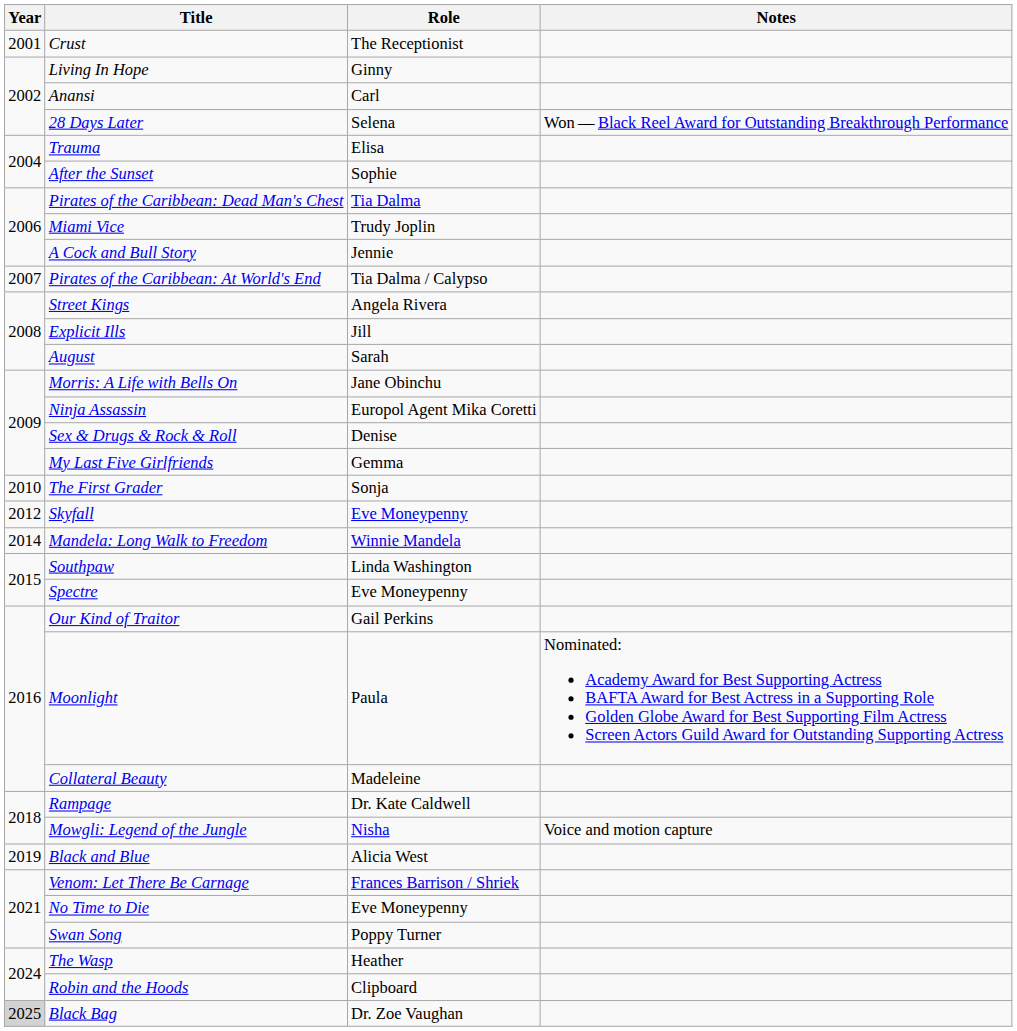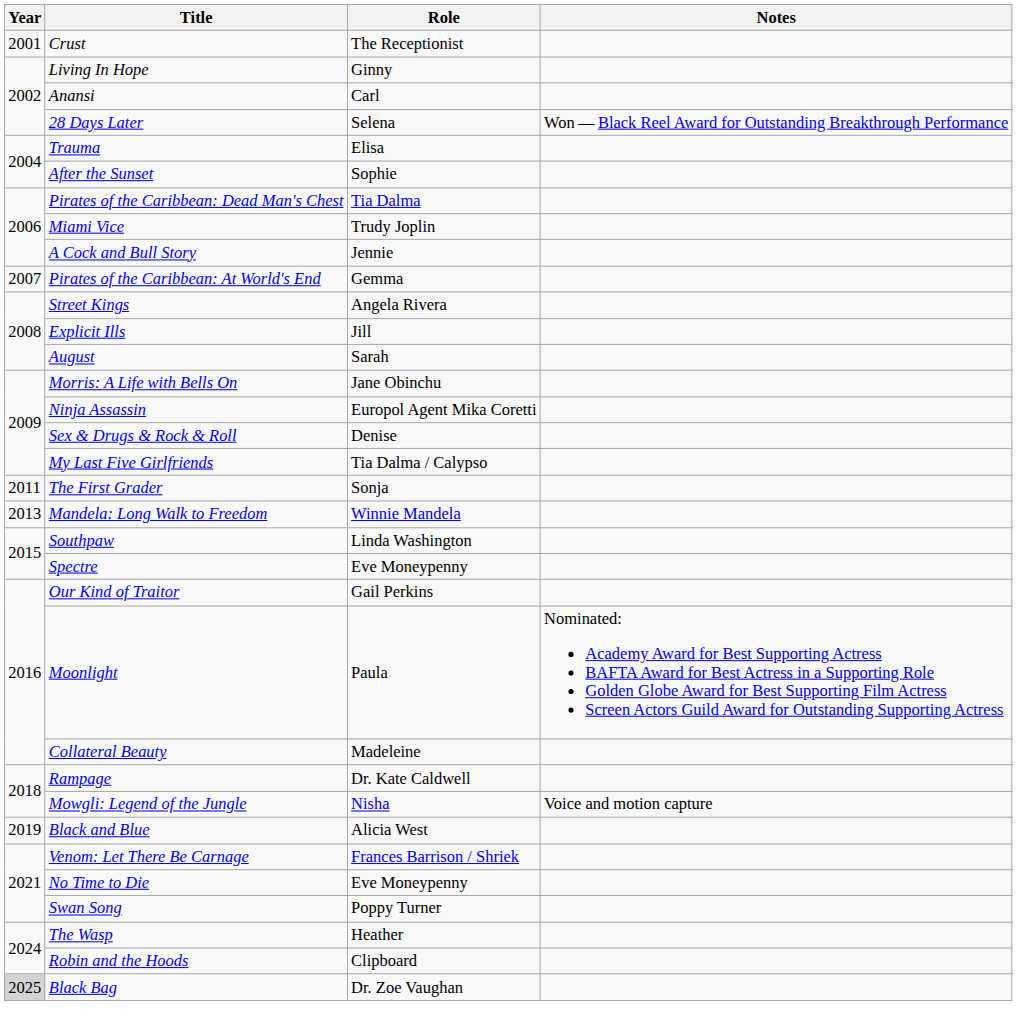 <table class="wikitable sortable">
 <tr>
 <th>Year</th>
 <th>Title</th>
 <th>Role</th>
 <th class="unsortable">Notes</th>
 </tr>
 <tr>
 <td>2001</td>
 <td><em>Crust</em></td>
 <td>The Receptionist</td>
 <td></td>
 </tr>
 <tr>
 <td rowspan="3">2002</td>
 <td><em>Living In Hope</em></td>
 <td>Ginny</td>
 <td></td>
 </tr>
 <tr>
 <td><em>Anansi</em></td>
 <td>Carl</td>
 <td></td>
 </tr>
 <tr>
 <td><em><a href='#'>28 Days Later</a></em></td>
 <td>Selena</td>
 <td>Won — <a href='#'>Black Reel Award for Outstanding Breakthrough Performance</a></td>
 </tr>
 <tr>
 <td rowspan="2">2004</td>
 <td><em><a href='#'>Trauma</a></em></td>
 <td>Elisa</td>
 <td></td>
 </tr>
 <tr>
 <td><em><a href='#'>After the Sunset</a></em></td>
 <td>Sophie</td>
 <td></td>
 </tr>
 <tr>
 <td rowspan="3">2006</td>
 <td><em><a href='#'>Pirates of the Caribbean: Dead Man's Chest</a></em></td>
 <td><a href='#'>Tia Dalma</a></td>
 <td></td>
 </tr>
 <tr>
 <td><em><a href='#'>Miami Vice</a></em></td>
 <td>Trudy Joplin</td>
 <td></td>
 </tr>
 <tr>
 <td><em><a href='#'>A Cock and Bull Story</a></em></td>
 <td>Jennie</td>
 <td></td>
 </tr>
 <tr>
 <td>2007</td>
 <td><em><a href='#'>Pirates of the Caribbean: At World's End</a></em></td>
-<td>Tia Dalma / Calypso</td>
+<td>Gemma</td>
 <td></td>
 </tr>
 <tr>
 <td rowspan="3">2008</td>
 <td><em><a href='#'>Street Kings</a></em></td>
 <td>Angela Rivera</td>
 <td></td>
 </tr>
 <tr>
 <td><em><a href='#'>Explicit Ills</a></em></td>
 <td>Jill</td>
 <td></td>
 </tr>
 <tr>
 <td><em><a href='#'>August</a></em></td>
 <td>Sarah</td>
 <td></td>
 </tr>
 <tr>
 <td rowspan="4">2009</td>
 <td><em><a href='#'>Morris: A Life with Bells On</a></em></td>
 <td>Jane Obinchu</td>
 <td></td>
 </tr>
 <tr>
 <td><em><a href='#'>Ninja Assassin</a></em></td>
 <td>Europol Agent Mika Coretti</td>
 <td></td>
 </tr>
 <tr>
 <td><em><a href='#'>Sex & Drugs & Rock & Roll</a></em></td>
 <td>Denise</td>
 <td></td>
 </tr>
 <tr>
 <td><em><a href='#'>My Last Five Girlfriends</a></em></td>
-<td>Gemma</td>
+<td>Tia Dalma / Calypso</td>
 <td></td>
 </tr>
 <tr>
-<td>2010</td>
+<td>2011</td>
 <td><em><a href='#'>The First Grader</a></em></td>
 <td>Sonja</td>
 <td></td>
 </tr>
 <tr>
-<td>2012</td>
-<td><em><a href='#'>Skyfall</a></em></td>
-<td><a href='#'>Eve Moneypenny</a></td>
-<td></td>
-</tr>
-<tr>
-<td>2014</td>
+<td>2013</td>
 <td><em><a href='#'>Mandela: Long Walk to Freedom</a></em></td>
 <td><a href='#'>Winnie Mandela</a></td>
 <td></td>
 </tr>
 <tr>
 <td rowspan="2">2015</td>
 <td><em><a href='#'>Southpaw</a></em></td>
 <td>Linda Washington</td>
 <td></td>
 </tr>
 <tr>
 <td><em><a href='#'>Spectre</a></em></td>
 <td>Eve Moneypenny</td>
 <td></td>
 </tr>
 <tr>
 <td rowspan="3">2016</td>
 <td><em><a href='#'>Our Kind of Traitor</a></em></td>
 <td>Gail Perkins</td>
 <td></td>
 </tr>
 <tr>
 <td><em><a href='#'>Moonlight</a></em></td>
 <td>Paula</td>
 <td>Nominated:<br><ul><li><a href='#'>Academy Award for Best Supporting Actress</a></li><li><a href='#'>BAFTA Award for Best Actress in a Supporting Role</a></li><li><a href='#'>Golden Globe Award for Best Supporting Film Actress</a></li><li><a href='#'>Screen Actors Guild Award for Outstanding Supporting Actress</a></li></ul></td>
 </tr>
 <tr>
 <td><em><a href='#'>Collateral Beauty</a></em></td>
 <td>Madeleine</td>
 <td></td>
 </tr>
 <tr>
 <td rowspan="2">2018</td>
 <td><em><a href='#'>Rampage</a></em></td>
 <td>Dr. Kate Caldwell</td>
 <td></td>
 </tr>
 <tr>
 <td><em><a href='#'>Mowgli: Legend of the Jungle</a></em></td>
 <td><a href='#'>Nisha</a></td>
 <td>Voice and motion capture</td>
 </tr>
 <tr>
 <td>2019</td>
 <td scope=row><em><a href='#'>Black and Blue</a></em></td>
 <td>Alicia West</td>
 <td></td>
 </tr>
 <tr>
 <td rowspan="3">2021</td>
 <td scope=row><em><a href='#'>Venom: Let There Be Carnage</a></em></td>
 <td><a href='#'>Frances Barrison / Shriek</a></td>
 <td></td>
 </tr>
 <tr>
 <td scope=row><em><a href='#'>No Time to Die</a></em></td>
 <td>Eve Moneypenny</td>
 <td></td>
 </tr>
 <tr>
 <td><em><a href='#'>Swan Song</a></em></td>
 <td>Poppy Turner</td>
 <td></td>
 </tr>
 <tr>
 <td rowspan="2">2024</td>
 <td><em><a href='#'>The Wasp</a></em></td>
 <td>Heather</td>
 <td></td>
 </tr>
 <tr>
 <td><em><a href='#'>Robin and the Hoods</a></em></td>
 <td>Clipboard</td>
 <td></td>
 </tr>
 <tr>
 <td style="background: lightgrey;">2025</td>
 <td><em><a href='#'>Black Bag</a></em></td>
 <td>Dr. Zoe Vaughan</td>
 <td></td>
 </tr>
 </table>
